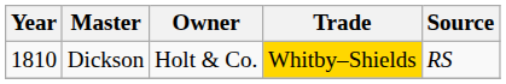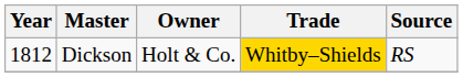 <table class=" wikitable">
 <tr>
 <th>Year</th>
 <th>Master</th>
 <th>Owner</th>
 <th>Trade</th>
 <th>Source</th>
 </tr>
 <tr>
-<td>1810</td>
+<td>1812</td>
 <td>Dickson</td>
 <td>Holt & Co.</td>
 <td style="background: gold;">Whitby–Shields</td>
 <td><em>RS</em></td>
 </tr>
 <tr>
 </tr>
 </table>
